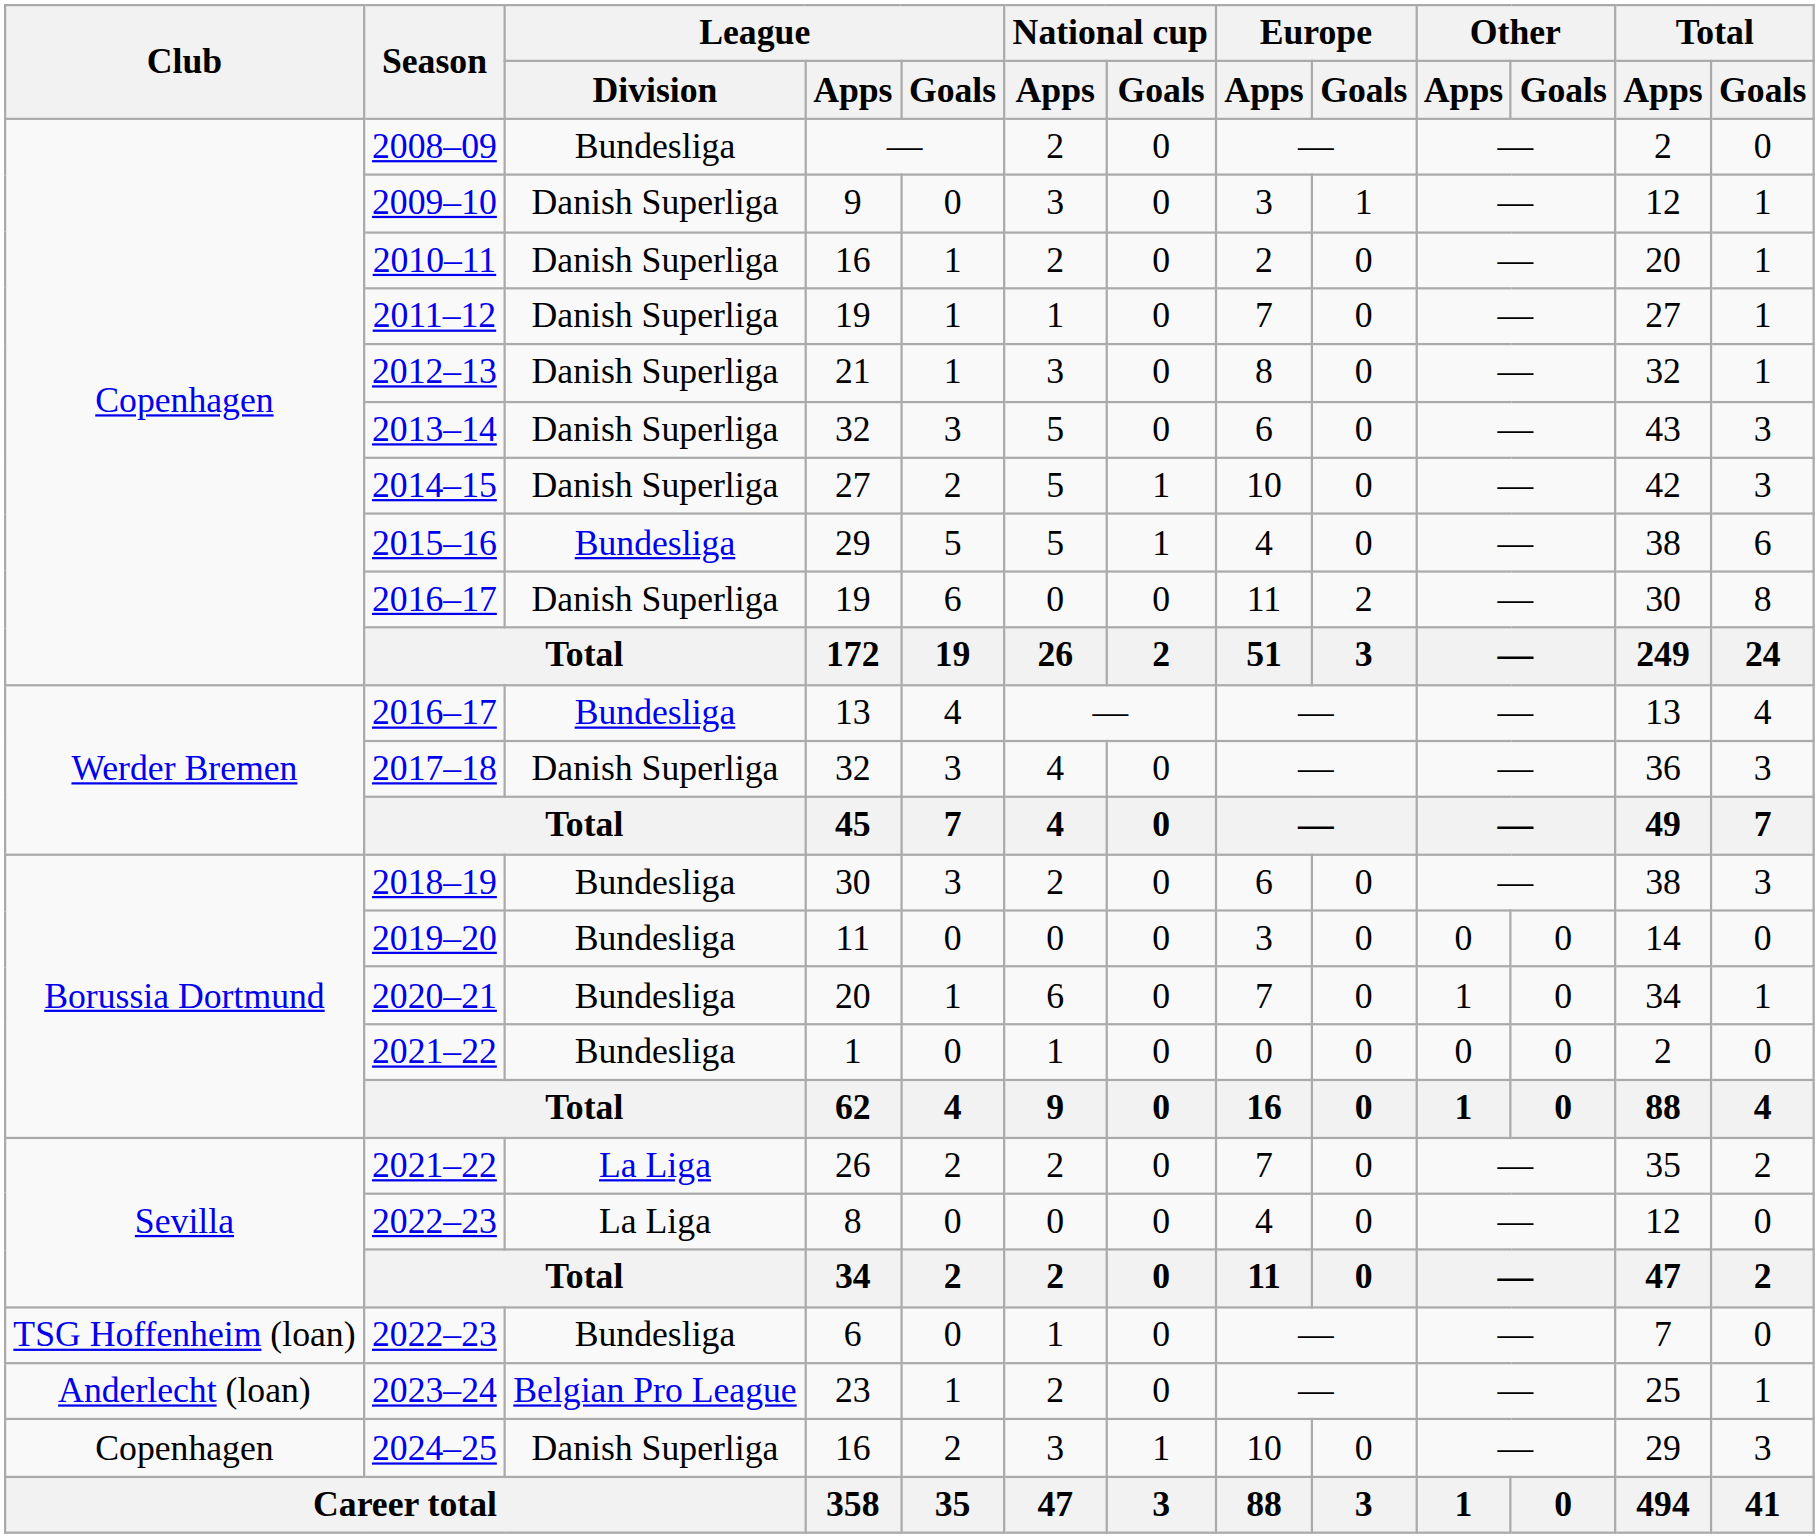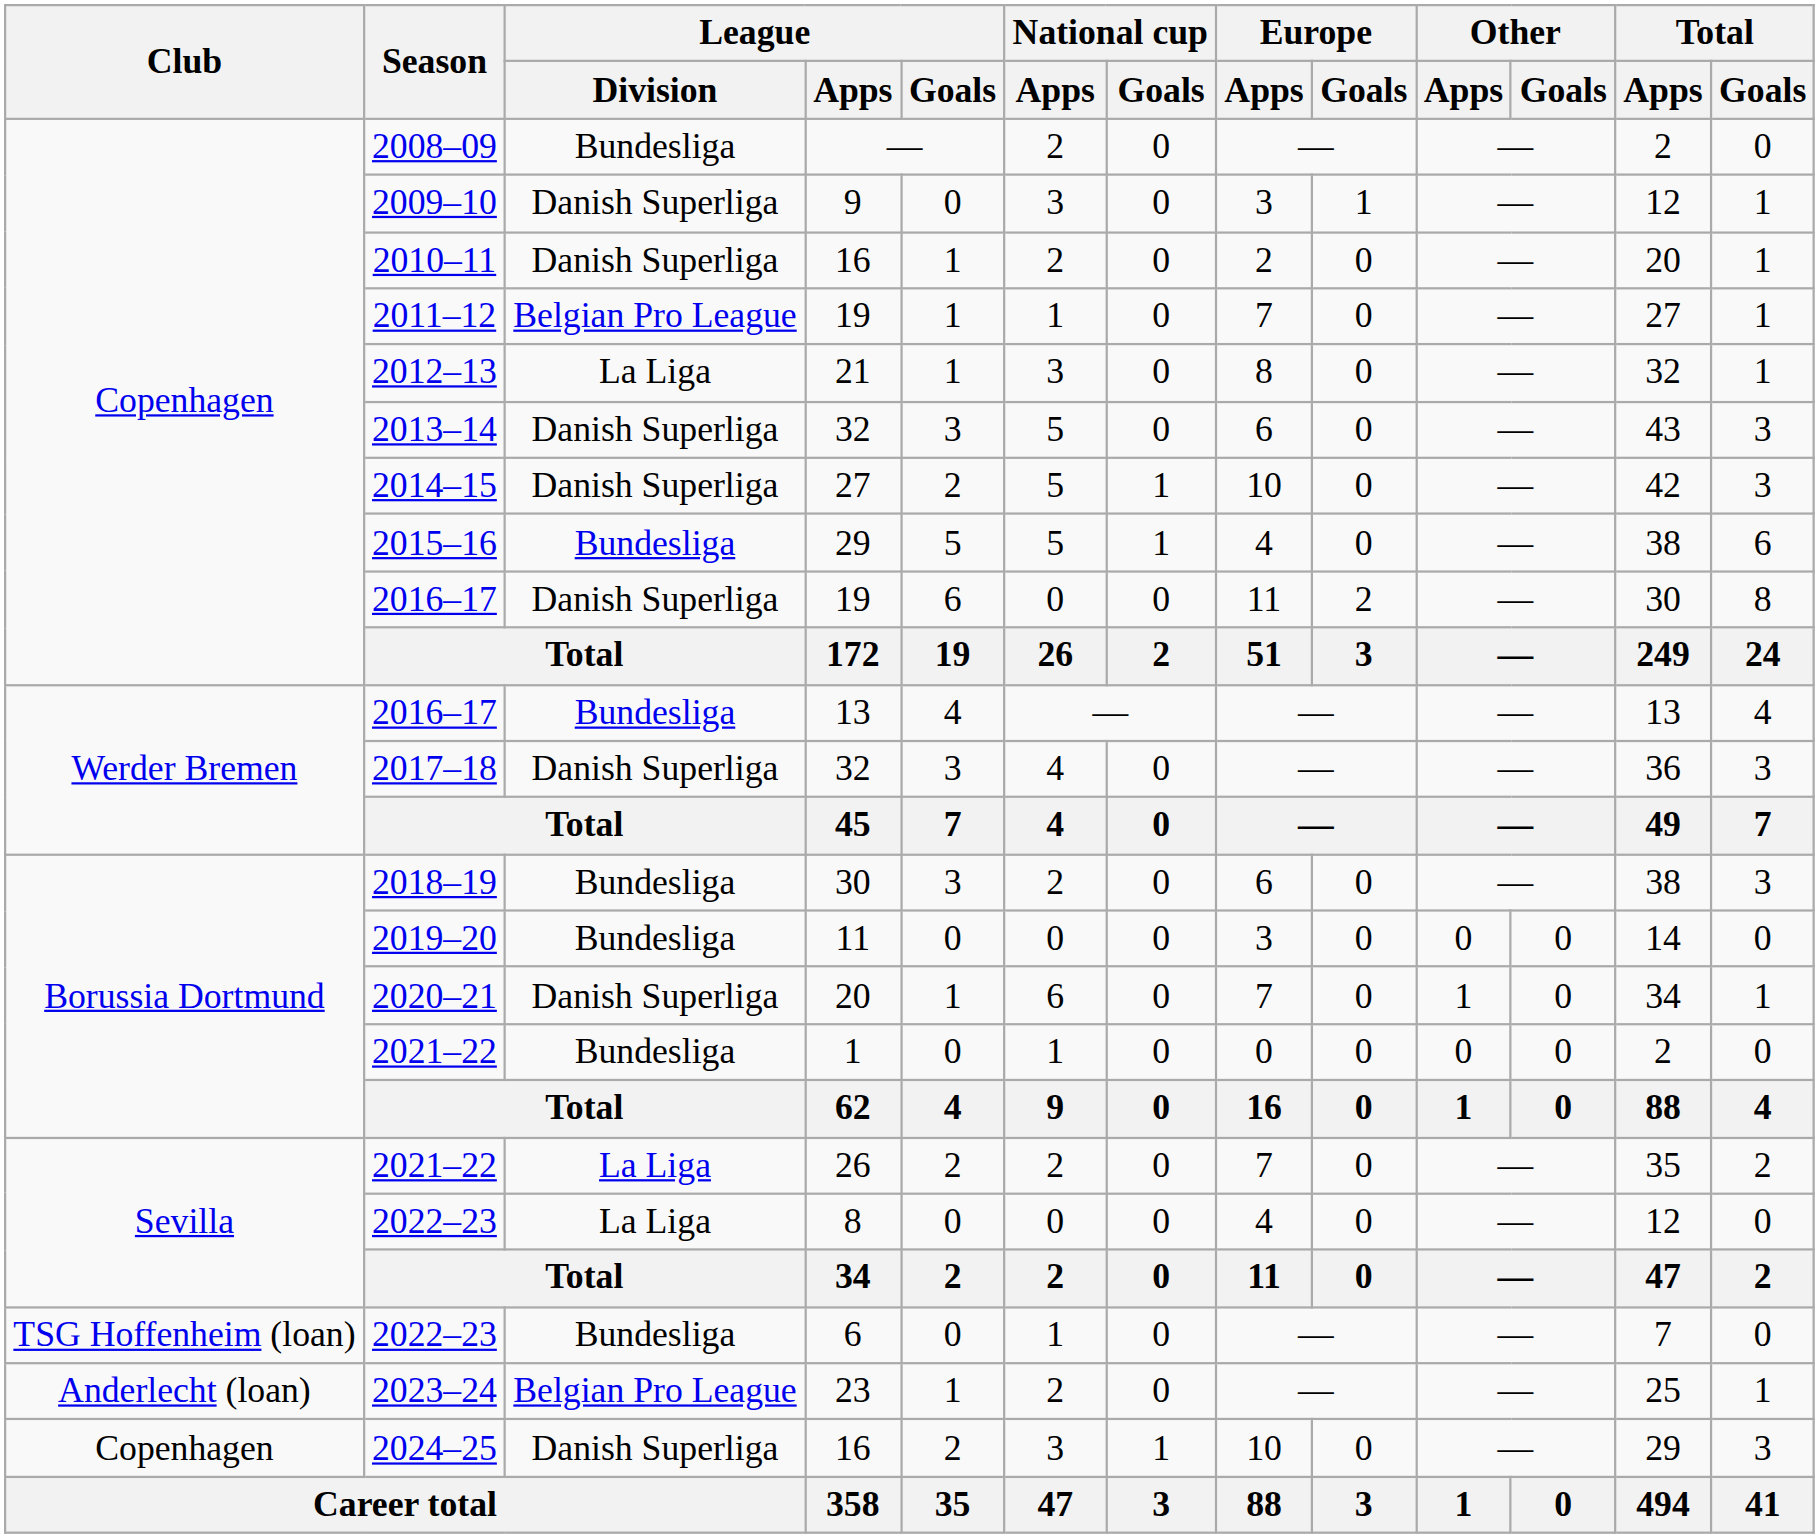 <table class="wikitable" style="text-align:center">
 <tr>
 <th rowspan="2">Club</th>
 <th rowspan="2">Season</th>
 <th colspan="3">League</th>
 <th colspan="2">National cup</th>
 <th colspan="2">Europe</th>
 <th colspan="2">Other</th>
 <th colspan="2">Total</th>
 </tr>
 <tr>
 <th>Division</th>
 <th>Apps</th>
 <th>Goals</th>
 <th>Apps</th>
 <th>Goals</th>
 <th>Apps</th>
 <th>Goals</th>
 <th>Apps</th>
 <th>Goals</th>
 <th>Apps</th>
 <th>Goals</th>
 </tr>
 <tr>
 <td rowspan="10"><a href='#'>Copenhagen</a></td>
 <td><a href='#'>2008–09</a></td>
 <td>Bundesliga</td>
 <td colspan="2">—</td>
 <td>2</td>
 <td>0</td>
 <td colspan="2">—</td>
 <td colspan="2">—</td>
 <td>2</td>
 <td>0</td>
 </tr>
 <tr>
 <td><a href='#'>2009–10</a></td>
 <td>Danish Superliga</td>
 <td>9</td>
 <td>0</td>
 <td>3</td>
 <td>0</td>
 <td>3</td>
 <td>1</td>
 <td colspan="2">—</td>
 <td>12</td>
 <td>1</td>
 </tr>
 <tr>
 <td><a href='#'>2010–11</a></td>
 <td>Danish Superliga</td>
 <td>16</td>
 <td>1</td>
 <td>2</td>
 <td>0</td>
 <td>2</td>
 <td>0</td>
 <td colspan="2">—</td>
 <td>20</td>
 <td>1</td>
 </tr>
 <tr>
 <td><a href='#'>2011–12</a></td>
-<td>Danish Superliga</td>
+<td><a href='#'>Belgian Pro League</a></td>
 <td>19</td>
 <td>1</td>
 <td>1</td>
 <td>0</td>
 <td>7</td>
 <td>0</td>
 <td colspan="2">—</td>
 <td>27</td>
 <td>1</td>
 </tr>
 <tr>
 <td><a href='#'>2012–13</a></td>
-<td>Danish Superliga</td>
+<td>La Liga</td>
 <td>21</td>
 <td>1</td>
 <td>3</td>
 <td>0</td>
 <td>8</td>
 <td>0</td>
 <td colspan="2">—</td>
 <td>32</td>
 <td>1</td>
 </tr>
 <tr>
 <td><a href='#'>2013–14</a></td>
 <td>Danish Superliga</td>
 <td>32</td>
 <td>3</td>
 <td>5</td>
 <td>0</td>
 <td>6</td>
 <td>0</td>
 <td colspan="2">—</td>
 <td>43</td>
 <td>3</td>
 </tr>
 <tr>
 <td><a href='#'>2014–15</a></td>
 <td>Danish Superliga</td>
 <td>27</td>
 <td>2</td>
 <td>5</td>
 <td>1</td>
 <td>10</td>
 <td>0</td>
 <td colspan="2">—</td>
 <td>42</td>
 <td>3</td>
 </tr>
 <tr>
 <td><a href='#'>2015–16</a></td>
 <td><a href='#'>Bundesliga</a></td>
 <td>29</td>
 <td>5</td>
 <td>5</td>
 <td>1</td>
 <td>4</td>
 <td>0</td>
 <td colspan="2">—</td>
 <td>38</td>
 <td>6</td>
 </tr>
 <tr>
 <td><a href='#'>2016–17</a></td>
 <td>Danish Superliga</td>
 <td>19</td>
 <td>6</td>
 <td>0</td>
 <td>0</td>
 <td>11</td>
 <td>2</td>
 <td colspan="2">—</td>
 <td>30</td>
 <td>8</td>
 </tr>
 <tr>
 <th colspan="2">Total</th>
 <th>172</th>
 <th>19</th>
 <th>26</th>
 <th>2</th>
 <th>51</th>
 <th>3</th>
 <th colspan="2">—</th>
 <th>249</th>
 <th>24</th>
 </tr>
 <tr>
 <td rowspan="3"><a href='#'>Werder Bremen</a></td>
 <td><a href='#'>2016–17</a></td>
 <td><a href='#'>Bundesliga</a></td>
 <td>13</td>
 <td>4</td>
 <td colspan="2">—</td>
 <td colspan="2">—</td>
 <td colspan="2">—</td>
 <td>13</td>
 <td>4</td>
 </tr>
 <tr>
 <td><a href='#'>2017–18</a></td>
 <td>Danish Superliga</td>
 <td>32</td>
 <td>3</td>
 <td>4</td>
 <td>0</td>
 <td colspan="2">—</td>
 <td colspan="2">—</td>
 <td>36</td>
 <td>3</td>
 </tr>
 <tr>
 <th colspan="2">Total</th>
 <th>45</th>
 <th>7</th>
 <th>4</th>
 <th>0</th>
 <th colspan="2">—</th>
 <th colspan="2">—</th>
 <th>49</th>
 <th>7</th>
 </tr>
 <tr>
 <td rowspan="5"><a href='#'>Borussia Dortmund</a></td>
 <td><a href='#'>2018–19</a></td>
 <td>Bundesliga</td>
 <td>30</td>
 <td>3</td>
 <td>2</td>
 <td>0</td>
 <td>6</td>
 <td>0</td>
 <td colspan="2">—</td>
 <td>38</td>
 <td>3</td>
 </tr>
 <tr>
 <td><a href='#'>2019–20</a></td>
 <td>Bundesliga</td>
 <td>11</td>
 <td>0</td>
 <td>0</td>
 <td>0</td>
 <td>3</td>
 <td>0</td>
 <td>0</td>
 <td>0</td>
 <td>14</td>
 <td>0</td>
 </tr>
 <tr>
 <td><a href='#'>2020–21</a></td>
-<td>Bundesliga</td>
+<td>Danish Superliga</td>
 <td>20</td>
 <td>1</td>
 <td>6</td>
 <td>0</td>
 <td>7</td>
 <td>0</td>
 <td>1</td>
 <td>0</td>
 <td>34</td>
 <td>1</td>
 </tr>
 <tr>
 <td><a href='#'>2021–22</a></td>
 <td>Bundesliga</td>
 <td>1</td>
 <td>0</td>
 <td>1</td>
 <td>0</td>
 <td>0</td>
 <td>0</td>
 <td>0</td>
 <td>0</td>
 <td>2</td>
 <td>0</td>
 </tr>
 <tr>
 <th colspan="2">Total</th>
 <th>62</th>
 <th>4</th>
 <th>9</th>
 <th>0</th>
 <th>16</th>
 <th>0</th>
 <th>1</th>
 <th>0</th>
 <th>88</th>
 <th>4</th>
 </tr>
 <tr>
 <td rowspan="3"><a href='#'>Sevilla</a></td>
 <td><a href='#'>2021–22</a></td>
 <td><a href='#'>La Liga</a></td>
 <td>26</td>
 <td>2</td>
 <td>2</td>
 <td>0</td>
 <td>7</td>
 <td>0</td>
 <td colspan="2">—</td>
 <td>35</td>
 <td>2</td>
 </tr>
 <tr>
 <td><a href='#'>2022–23</a></td>
 <td>La Liga</td>
 <td>8</td>
 <td>0</td>
 <td>0</td>
 <td>0</td>
 <td>4</td>
 <td>0</td>
 <td colspan="2">—</td>
 <td>12</td>
 <td>0</td>
 </tr>
 <tr>
 <th colspan="2">Total</th>
 <th>34</th>
 <th>2</th>
 <th>2</th>
 <th>0</th>
 <th>11</th>
 <th>0</th>
 <th colspan="2">—</th>
 <th>47</th>
 <th>2</th>
 </tr>
 <tr>
 <td><a href='#'>TSG Hoffenheim</a> (loan)</td>
 <td><a href='#'>2022–23</a></td>
 <td>Bundesliga</td>
 <td>6</td>
 <td>0</td>
 <td>1</td>
 <td>0</td>
 <td colspan="2">—</td>
 <td colspan="2">—</td>
 <td>7</td>
 <td>0</td>
 </tr>
 <tr>
 <td><a href='#'>Anderlecht</a> (loan)</td>
 <td><a href='#'>2023–24</a></td>
 <td><a href='#'>Belgian Pro League</a></td>
 <td>23</td>
 <td>1</td>
 <td>2</td>
 <td>0</td>
 <td colspan="2">—</td>
 <td colspan="2">—</td>
 <td>25</td>
 <td>1</td>
 </tr>
 <tr>
 <td>Copenhagen</td>
 <td><a href='#'>2024–25</a></td>
 <td>Danish Superliga</td>
 <td>16</td>
 <td>2</td>
 <td>3</td>
 <td>1</td>
 <td>10</td>
 <td>0</td>
 <td colspan="2">—</td>
 <td>29</td>
 <td>3</td>
 </tr>
 <tr>
 <th colspan="3">Career total</th>
 <th>358</th>
 <th>35</th>
 <th>47</th>
 <th>3</th>
 <th>88</th>
 <th>3</th>
 <th>1</th>
 <th>0</th>
 <th>494</th>
 <th>41</th>
 </tr>
 </table>
